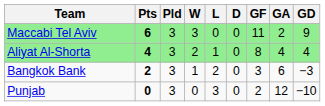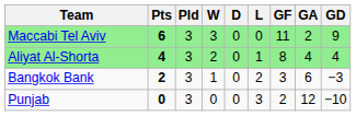 <table class="wikitable" style="text-align: center;">
 <tr>
 <th width="165">Team</th>
 <th width="20">Pts</th>
 <th width="20">Pld</th>
 <th width="20">W</th>
+<th width="20">D</th>
 <th width="20">L</th>
-<th width="20">D</th>
 <th width="20">GF</th>
 <th width="20">GA</th>
 <th width="20">GD</th>
 </tr>
 <tr bgcolor=lightgreen>
 <td style="text-align:left;"> <a href='#'>Maccabi Tel Aviv</a></td>
 <td><strong>6</strong></td>
 <td>3</td>
 <td>3</td>
 <td>0</td>
 <td>0</td>
 <td>11</td>
 <td>2</td>
 <td>9</td>
 </tr>
 <tr bgcolor=lightgreen>
 <td style="text-align:left;"> <a href='#'>Aliyat Al-Shorta</a></td>
 <td><strong>4</strong></td>
 <td>3</td>
 <td>2</td>
+<td>0</td>
 <td>1</td>
-<td>0</td>
 <td>8</td>
 <td>4</td>
 <td>4</td>
 </tr>
 <tr>
 <td style="text-align:left;"> <a href='#'>Bangkok Bank</a></td>
 <td><strong>2</strong></td>
 <td>3</td>
 <td>1</td>
+<td>0</td>
 <td>2</td>
-<td>0</td>
 <td>3</td>
 <td>6</td>
 <td>−3</td>
 </tr>
 <tr>
 <td style="text-align:left;"> <a href='#'>Punjab</a></td>
 <td><strong>0</strong></td>
 <td>3</td>
 <td>0</td>
+<td>0</td>
 <td>3</td>
-<td>0</td>
 <td>2</td>
 <td>12</td>
 <td>−10</td>
 </tr>
 </table>
